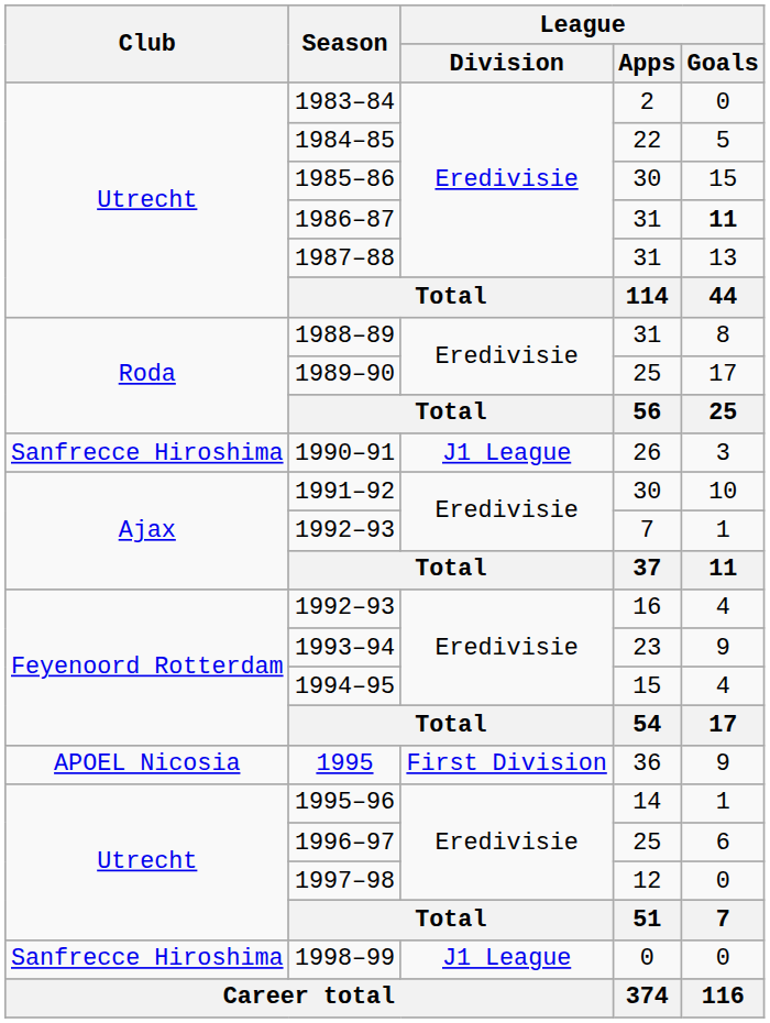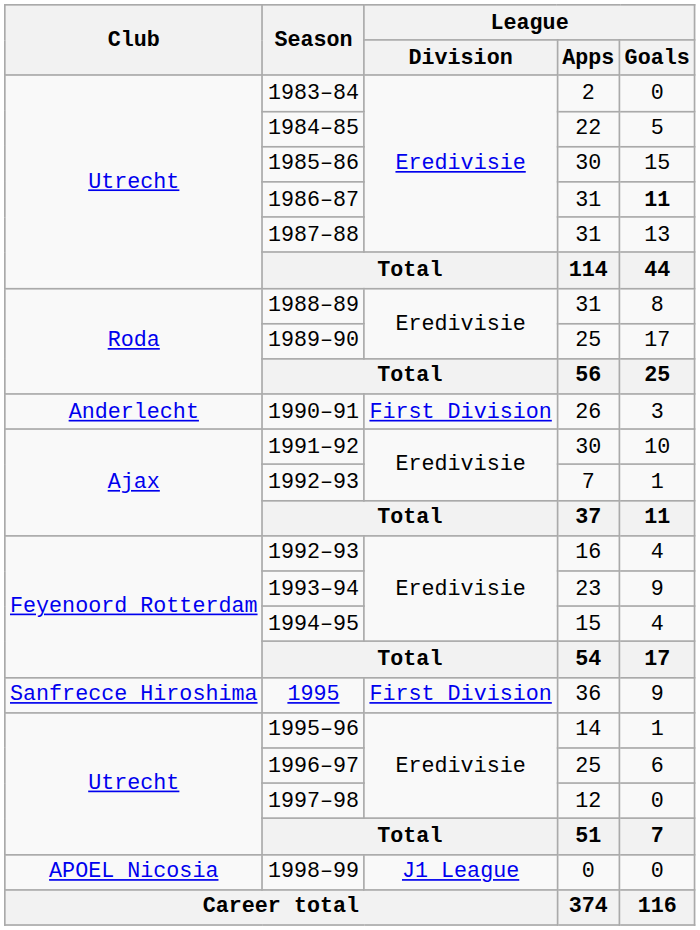 <table class="wikitable" style="text-align:center">
 <tr>
 <th rowspan="2">Club</th>
 <th rowspan="2">Season</th>
 <th colspan="3">League</th>
 </tr>
 <tr>
 <th>Division</th>
 <th>Apps</th>
 <th>Goals</th>
 </tr>
 <tr>
 <td rowspan="6"><a href='#'>Utrecht</a></td>
 <td>1983–84</td>
 <td rowspan="5"><a href='#'>Eredivisie</a></td>
 <td>2</td>
 <td>0</td>
 </tr>
 <tr>
 <td>1984–85</td>
 <td>22</td>
 <td>5</td>
 </tr>
 <tr>
 <td>1985–86</td>
 <td>30</td>
 <td>15</td>
 </tr>
 <tr>
 <td>1986–87</td>
 <td>31</td>
 <td><strong>11</strong></td>
 </tr>
 <tr>
 <td>1987–88</td>
 <td>31</td>
 <td>13</td>
 </tr>
 <tr>
 <th colspan="2">Total</th>
 <th>114</th>
 <th>44</th>
 </tr>
 <tr>
 <td rowspan="3"><a href='#'>Roda</a></td>
 <td>1988–89</td>
 <td rowspan="2">Eredivisie</td>
 <td>31</td>
 <td>8</td>
 </tr>
 <tr>
 <td>1989–90</td>
 <td>25</td>
 <td>17</td>
 </tr>
 <tr>
 <th colspan="2">Total</th>
 <th>56</th>
 <th>25</th>
 </tr>
 <tr>
-<td><a href='#'>Sanfrecce Hiroshima</a></td>
+<td><a href='#'>Anderlecht</a></td>
 <td>1990–91</td>
-<td><a href='#'>J1 League</a></td>
+<td><a href='#'>First Division</a></td>
 <td>26</td>
 <td>3</td>
 </tr>
 <tr>
 <td rowspan="3"><a href='#'>Ajax</a></td>
 <td>1991–92</td>
 <td rowspan="2">Eredivisie</td>
 <td>30</td>
 <td>10</td>
 </tr>
 <tr>
 <td>1992–93</td>
 <td>7</td>
 <td>1</td>
 </tr>
 <tr>
 <th colspan="2">Total</th>
 <th>37</th>
 <th>11</th>
 </tr>
 <tr>
 <td rowspan="4"><a href='#'>Feyenoord Rotterdam</a></td>
 <td>1992–93</td>
 <td rowspan="3">Eredivisie</td>
 <td>16</td>
 <td>4</td>
 </tr>
 <tr>
 <td>1993–94</td>
 <td>23</td>
 <td>9</td>
 </tr>
 <tr>
 <td>1994–95</td>
 <td>15</td>
 <td>4</td>
 </tr>
 <tr>
 <th colspan="2">Total</th>
 <th>54</th>
 <th>17</th>
 </tr>
 <tr>
-<td><a href='#'>APOEL Nicosia</a></td>
+<td><a href='#'>Sanfrecce Hiroshima</a></td>
 <td><a href='#'>1995</a></td>
 <td><a href='#'>First Division</a></td>
 <td>36</td>
 <td>9</td>
 </tr>
 <tr>
 <td rowspan="4"><a href='#'>Utrecht</a></td>
 <td>1995–96</td>
 <td rowspan="3">Eredivisie</td>
 <td>14</td>
 <td>1</td>
 </tr>
 <tr>
 <td>1996–97</td>
 <td>25</td>
 <td>6</td>
 </tr>
 <tr>
 <td>1997–98</td>
 <td>12</td>
 <td>0</td>
 </tr>
 <tr>
 <th colspan="2">Total</th>
 <th>51</th>
 <th>7</th>
 </tr>
 <tr>
-<td><a href='#'>Sanfrecce Hiroshima</a></td>
+<td><a href='#'>APOEL Nicosia</a></td>
 <td>1998–99</td>
 <td><a href='#'>J1 League</a></td>
 <td>0</td>
 <td>0</td>
 </tr>
 <tr>
 <th colspan="3">Career total</th>
 <th>374</th>
 <th>116</th>
 </tr>
 </table>
